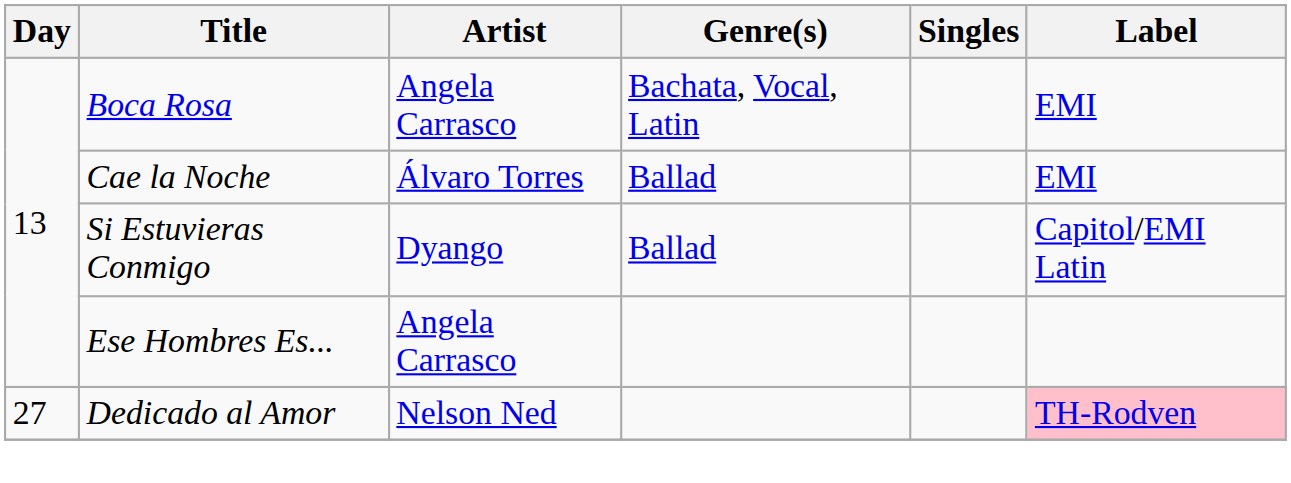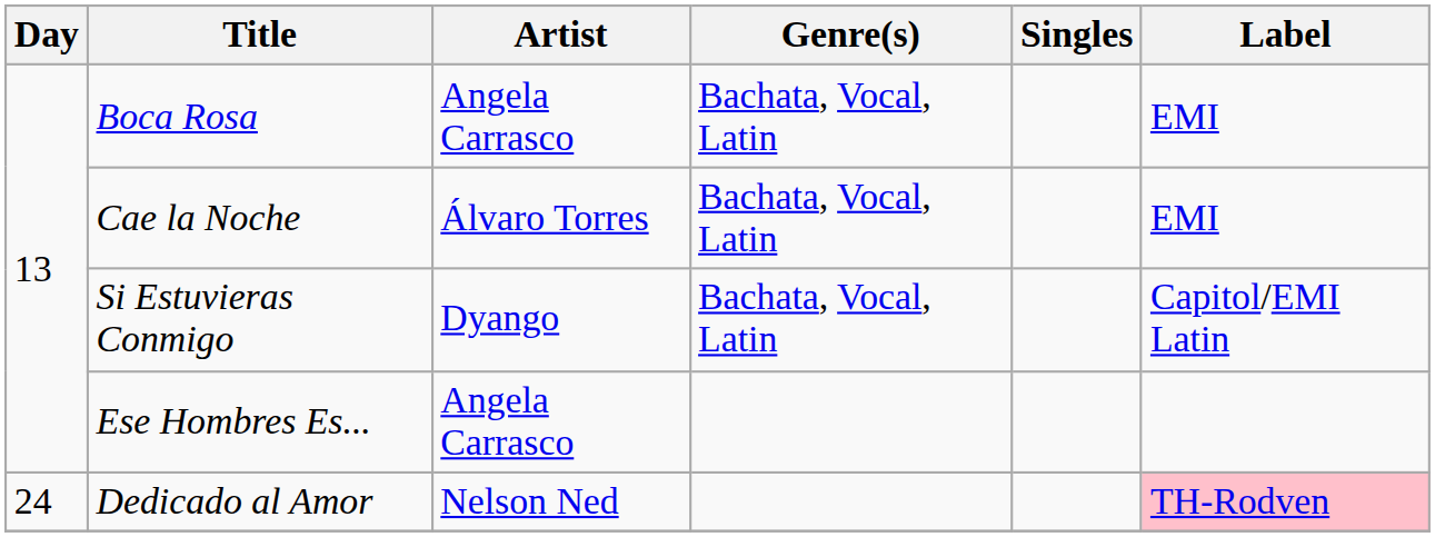 <table class="wikitable sortable" style="text-align: left;">
 <tr>
 <th>Day</th>
 <th>Title</th>
 <th>Artist</th>
 <th>Genre(s)</th>
 <th>Singles</th>
 <th>Label</th>
 </tr>
 <tr>
 <td rowspan="4">13</td>
 <td><em><a href='#'>Boca Rosa</a></em></td>
 <td><a href='#'>Angela Carrasco</a></td>
 <td><a href='#'>Bachata</a>, <a href='#'>Vocal</a>, <a href='#'>Latin</a></td>
 <td></td>
 <td><a href='#'>EMI</a></td>
 </tr>
 <tr>
 <td><em>Cae la Noche</em></td>
 <td><a href='#'>Álvaro Torres</a></td>
-<td><a href='#'>Ballad</a></td>
+<td><a href='#'>Bachata</a>, <a href='#'>Vocal</a>, <a href='#'>Latin</a></td>
 <td></td>
 <td><a href='#'>EMI</a></td>
 </tr>
 <tr>
 <td><em>Si Estuvieras Conmigo</em></td>
 <td><a href='#'>Dyango</a></td>
-<td><a href='#'>Ballad</a></td>
+<td><a href='#'>Bachata</a>, <a href='#'>Vocal</a>, <a href='#'>Latin</a></td>
 <td></td>
 <td><a href='#'>Capitol</a>/<a href='#'>EMI Latin</a></td>
 </tr>
 <tr>
 <td><em>Ese Hombres Es...</em></td>
 <td><a href='#'>Angela Carrasco</a></td>
 <td></td>
 <td></td>
 <td></td>
 </tr>
 <tr>
-<td>27</td>
+<td>24</td>
 <td><em>Dedicado al Amor</em></td>
 <td><a href='#'>Nelson Ned</a></td>
 <td></td>
 <td></td>
 <td style="background: pink;"><a href='#'>TH-Rodven</a></td>
 </tr>
 <tr>
 </tr>
 </table>
